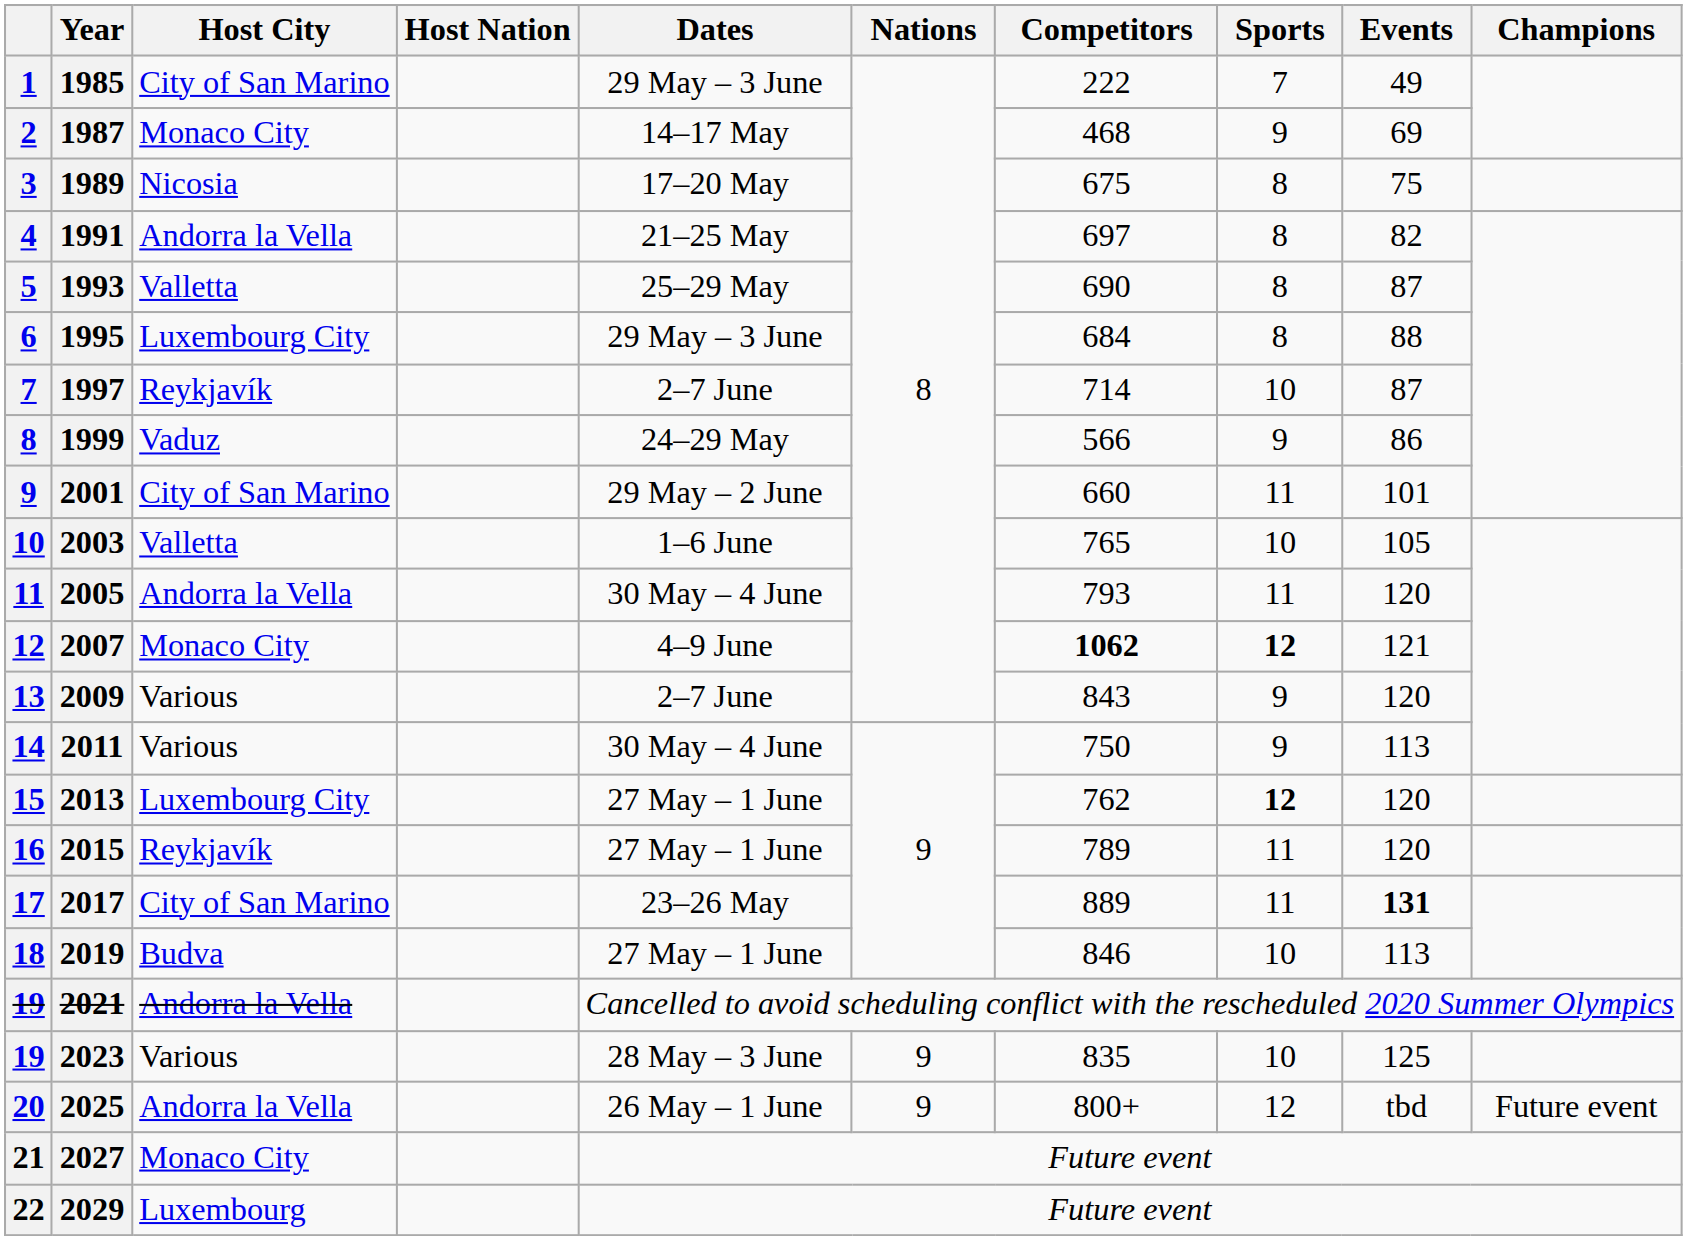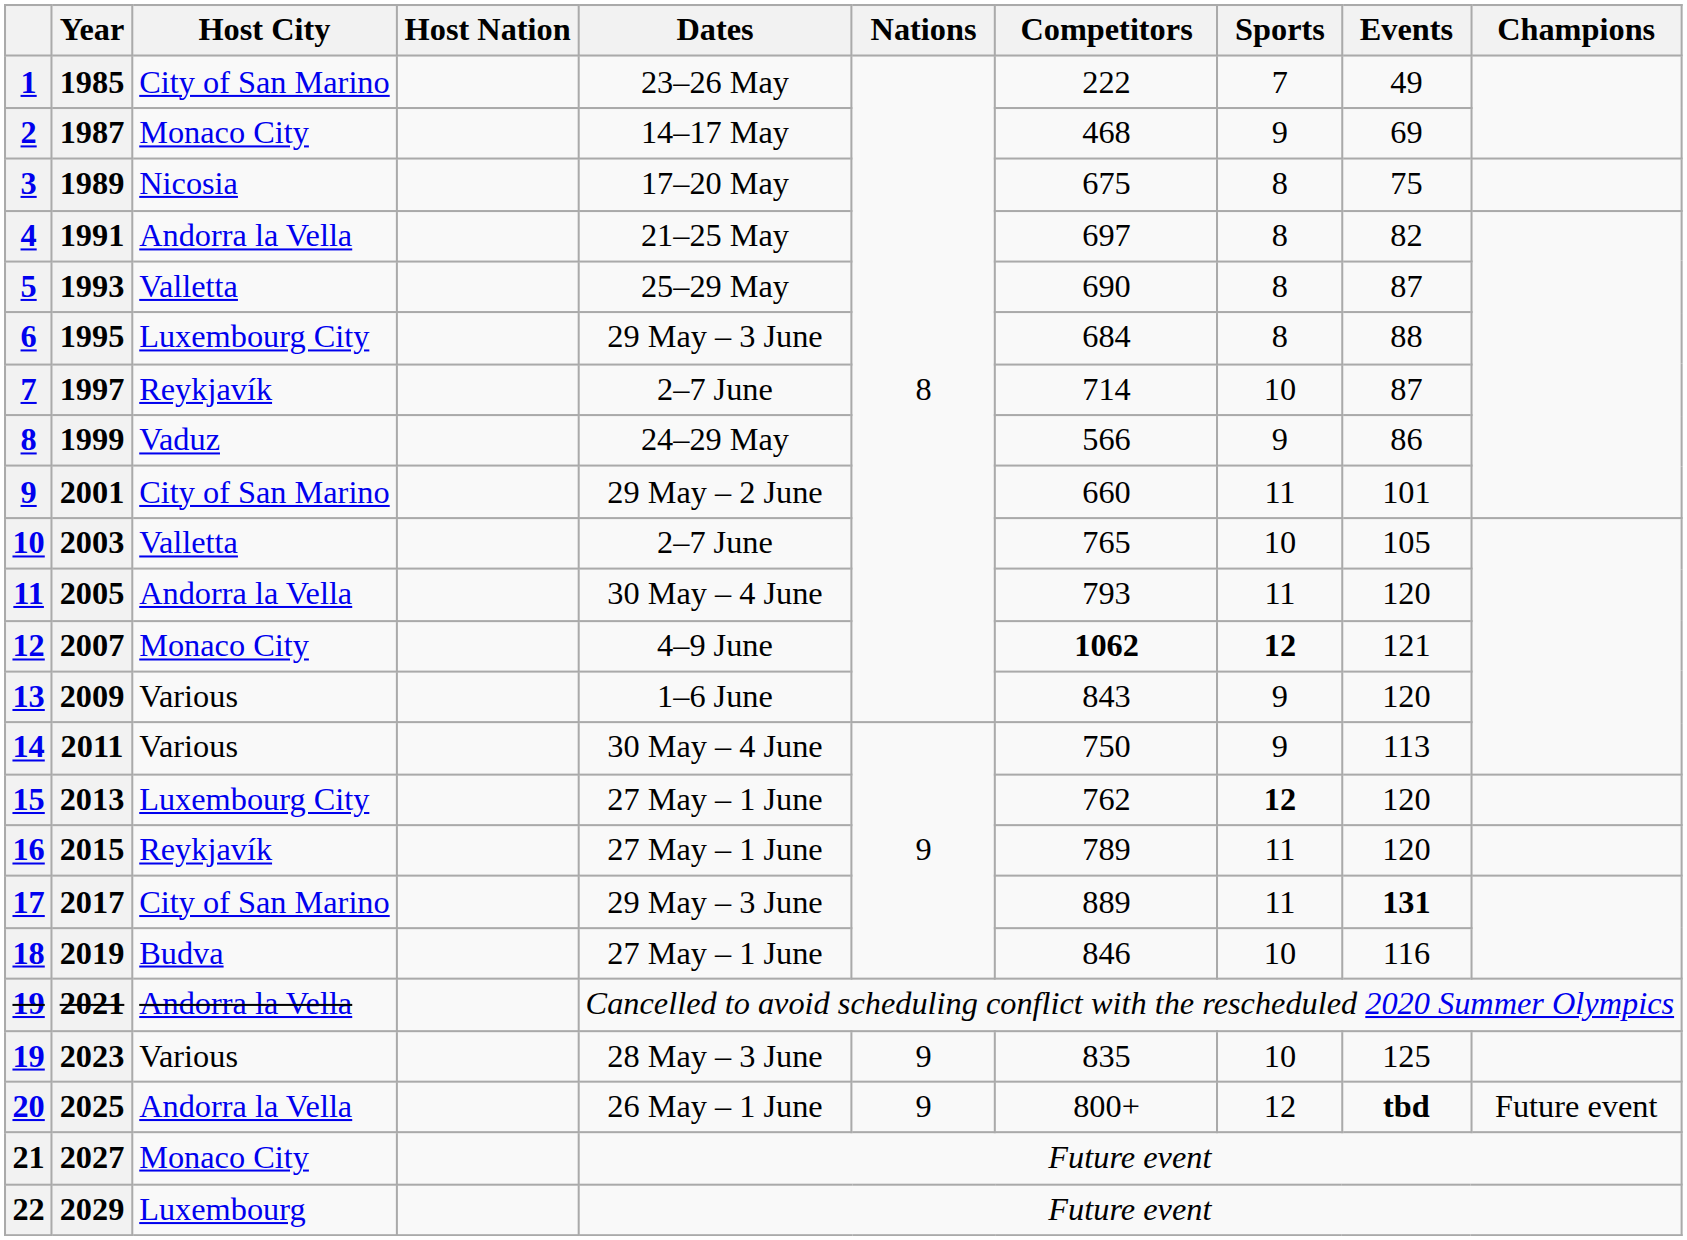 <table class="sortable wikitable" style="text-align: center">
 <tr>
 <th></th>
 <th>Year</th>
 <th>Host City</th>
 <th>Host Nation</th>
 <th>Dates</th>
 <th>Nations</th>
 <th>Competitors</th>
 <th>Sports</th>
 <th>Events</th>
 <th>Champions</th>
 </tr>
 <tr>
 <th><a href='#'>1</a></th>
 <th>1985</th>
 <td align=left><a href='#'>City of San Marino</a></td>
 <td align=left></td>
-<td>29 May – 3 June</td>
+<td>23–26 May</td>
 <td rowspan=13>8</td>
 <td>222</td>
 <td>7</td>
 <td>49</td>
 <td rowspan=2 align=left></td>
 </tr>
 <tr>
 <th><a href='#'>2</a></th>
 <th>1987</th>
 <td align=left><a href='#'>Monaco City</a></td>
 <td align=left></td>
 <td>14–17 May</td>
 <td>468</td>
 <td>9</td>
 <td>69</td>
 </tr>
 <tr>
 <th><a href='#'>3</a></th>
 <th>1989</th>
 <td align=left><a href='#'>Nicosia</a></td>
 <td align=left></td>
 <td>17–20 May</td>
 <td>675</td>
 <td>8</td>
 <td>75</td>
 <td align=left></td>
 </tr>
 <tr>
 <th><a href='#'>4</a></th>
 <th>1991</th>
 <td align=left><a href='#'>Andorra la Vella</a></td>
 <td align=left></td>
 <td>21–25 May</td>
 <td>697</td>
 <td>8</td>
 <td>82</td>
 <td rowspan=6 align=left></td>
 </tr>
 <tr>
 <th><a href='#'>5</a></th>
 <th>1993</th>
 <td align=left><a href='#'>Valletta</a></td>
 <td align=left></td>
 <td>25–29 May</td>
 <td>690</td>
 <td>8</td>
 <td>87</td>
 </tr>
 <tr>
 <th><a href='#'>6</a></th>
 <th>1995</th>
 <td align=left><a href='#'>Luxembourg City</a></td>
 <td align=left></td>
 <td>29 May – 3 June</td>
 <td>684</td>
 <td>8</td>
 <td>88</td>
 </tr>
 <tr>
 <th><a href='#'>7</a></th>
 <th>1997</th>
 <td align=left><a href='#'>Reykjavík</a></td>
 <td align=left></td>
 <td>2–7 June</td>
 <td>714</td>
 <td>10</td>
 <td>87</td>
 </tr>
 <tr>
 <th><a href='#'>8</a></th>
 <th>1999</th>
 <td align=left><a href='#'>Vaduz</a></td>
 <td align=left></td>
 <td>24–29 May</td>
 <td>566</td>
 <td>9</td>
 <td>86</td>
 </tr>
 <tr>
 <th><a href='#'>9</a></th>
 <th>2001</th>
 <td align=left><a href='#'>City of San Marino</a></td>
 <td align=left></td>
 <td>29 May – 2 June</td>
 <td>660</td>
 <td>11</td>
 <td>101</td>
 </tr>
 <tr>
 <th><a href='#'>10</a></th>
 <th>2003</th>
 <td align=left><a href='#'>Valletta</a></td>
 <td align=left></td>
-<td>1–6 June</td>
+<td>2–7 June</td>
 <td>765</td>
 <td>10</td>
 <td>105</td>
 <td rowspan=5 align=left></td>
 </tr>
 <tr>
 <th><a href='#'>11</a></th>
 <th>2005</th>
 <td align=left><a href='#'>Andorra la Vella</a></td>
 <td align=left></td>
 <td>30 May – 4 June</td>
 <td>793</td>
 <td>11</td>
 <td>120</td>
 </tr>
 <tr>
 <th><a href='#'>12</a></th>
 <th>2007</th>
 <td align=left><a href='#'>Monaco City</a></td>
 <td align=left></td>
 <td>4–9 June</td>
 <td><strong>1062</strong></td>
 <td><strong>12</strong></td>
 <td>121</td>
 </tr>
 <tr>
 <th><a href='#'>13</a></th>
 <th>2009</th>
 <td align=left>Various</td>
 <td align=left></td>
-<td>2–7 June</td>
+<td>1–6 June</td>
 <td>843</td>
 <td>9</td>
 <td>120</td>
 </tr>
 <tr>
 <th><a href='#'>14</a></th>
 <th>2011</th>
 <td align=left>Various</td>
 <td align=left></td>
 <td>30 May – 4 June</td>
 <td rowspan=5>9</td>
 <td>750</td>
 <td>9</td>
 <td>113</td>
 </tr>
 <tr>
 <th><a href='#'>15</a></th>
 <th>2013</th>
 <td align=left><a href='#'>Luxembourg City</a></td>
 <td align=left></td>
 <td>27 May – 1 June</td>
 <td>762</td>
 <td><strong>12</strong></td>
 <td>120</td>
 <td align=left></td>
 </tr>
 <tr>
 <th><a href='#'>16</a></th>
 <th>2015</th>
 <td align=left><a href='#'>Reykjavík</a></td>
 <td align=left></td>
 <td>27 May – 1 June</td>
 <td>789</td>
 <td>11</td>
 <td>120</td>
 <td align=left></td>
 </tr>
 <tr>
 <th><a href='#'>17</a></th>
 <th>2017</th>
 <td align=left><a href='#'>City of San Marino</a></td>
 <td align=left></td>
-<td>23–26 May</td>
+<td>29 May – 3 June</td>
 <td>889</td>
 <td>11</td>
 <td><strong>131</strong></td>
 <td rowspan=2 align=left></td>
 </tr>
 <tr>
 <th><a href='#'>18</a></th>
 <th>2019</th>
 <td align=left><a href='#'>Budva</a></td>
 <td align=left></td>
 <td>27 May – 1 June</td>
 <td>846</td>
 <td>10</td>
-<td>113</td>
+<td>116</td>
 </tr>
 <tr>
 <th><s><a href='#'>19</a></s></th>
 <th><s>2021</s></th>
 <td align=left><s><a href='#'>Andorra la Vella</a></s></td>
 <td align=left><s></s></td>
 <td colspan=6><em>Cancelled to avoid scheduling conflict with the rescheduled <a href='#'>2020 Summer Olympics</a></em></td>
 </tr>
 <tr>
 <th><a href='#'>19</a></th>
 <th>2023</th>
 <td align=left>Various</td>
 <td align=left></td>
 <td>28 May – 3 June</td>
 <td>9</td>
 <td>835</td>
 <td>10</td>
 <td>125</td>
 <td align=left></td>
 </tr>
 <tr>
 <th><a href='#'>20</a></th>
 <th>2025</th>
 <td align=left><a href='#'>Andorra la Vella</a></td>
 <td align=left></td>
 <td>26 May – 1 June</td>
 <td>9</td>
 <td>800+</td>
 <td>12</td>
-<td>tbd</td>
+<td><strong>tbd</strong></td>
 <td>Future event</td>
 </tr>
 <tr>
 <th>21</th>
 <th>2027</th>
 <td align=left><a href='#'>Monaco City</a></td>
 <td align=left></td>
 <td colspan=6><em>Future event</em></td>
 </tr>
 <tr>
 <th>22</th>
 <th>2029</th>
 <td align=left><a href='#'>Luxembourg</a></td>
 <td align=left></td>
 <td colspan=6><em>Future event</em></td>
 </tr>
 </table>
